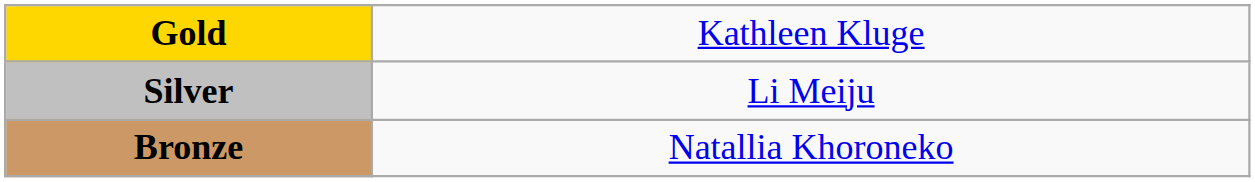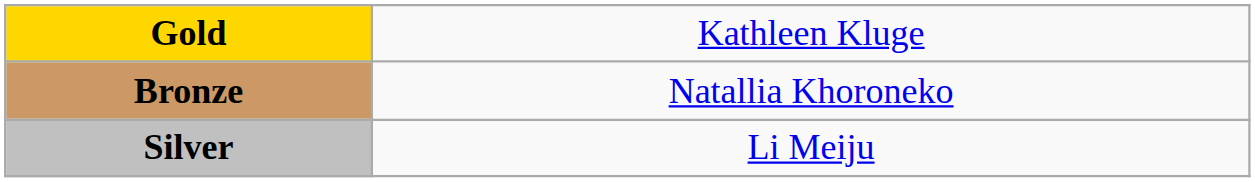 <table class="wikitable" style="text-align:center; " width="35%">
 <tr>
 <td bgcolor="gold"><strong>Gold</strong></td>
 <td><a href='#'>Kathleen Kluge</a><br>  <small><em></em></small></td>
 </tr>
 <tr>
+<td bgcolor="CC9966"><strong>Bronze</strong></td>
+<td><a href='#'>Natallia Khoroneko</a><br>  <small><em></em></small></td>
+</tr>
+<tr>
 <td bgcolor="silver"><strong>Silver</strong></td>
 <td><a href='#'>Li Meiju</a><br>  <small><em></em></small></td>
 </tr>
-<tr>
-<td bgcolor="CC9966"><strong>Bronze</strong></td>
-<td><a href='#'>Natallia Khoroneko</a><br>  <small><em></em></small></td>
-</tr>
 </table>
